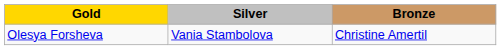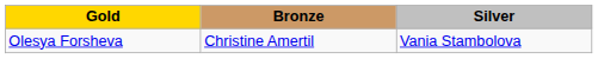 <table class="wikitable" style="text-align:left">
 <tr align="center">
 <td width=200 bgcolor=gold><strong>Gold</strong></td>
+<td width=200 bgcolor=CC9966><strong>Bronze</strong></td>
 <td width=200 bgcolor=silver><strong>Silver</strong></td>
-<td width=200 bgcolor=CC9966><strong>Bronze</strong></td>
 </tr>
 <tr>
 <td><a href='#'>Olesya Forsheva</a><br><em></em></td>
+<td><a href='#'>Christine Amertil</a><br><em></em></td>
 <td><a href='#'>Vania Stambolova</a><br><em></em></td>
-<td><a href='#'>Christine Amertil</a><br><em></em></td>
 </tr>
 </table>
